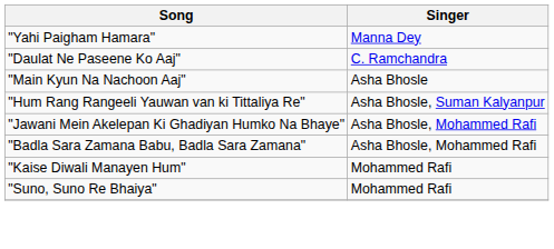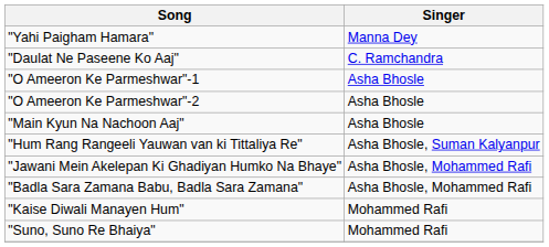 <table class="wikitable">
 <tr>
 <th>Song</th>
 <th>Singer</th>
 </tr>
 <tr>
 <td>"Yahi Paigham Hamara"</td>
 <td><a href='#'>Manna Dey</a></td>
 </tr>
 <tr>
 <td>"Daulat Ne Paseene Ko Aaj"</td>
 <td><a href='#'>C. Ramchandra</a></td>
+</tr>
+<tr>
+<td>"O Ameeron Ke Parmeshwar"-1</td>
+<td><a href='#'>Asha Bhosle</a></td>
+</tr>
+<tr>
+<td>"O Ameeron Ke Parmeshwar"-2</td>
+<td>Asha Bhosle</td>
 </tr>
 <tr>
 <td>"Main Kyun Na Nachoon Aaj"</td>
 <td>Asha Bhosle</td>
 </tr>
 <tr>
 <td>"Hum Rang Rangeeli Yauwan van ki Tittaliya Re"</td>
 <td>Asha Bhosle, <a href='#'>Suman Kalyanpur</a></td>
 </tr>
 <tr>
 <td>"Jawani Mein Akelepan Ki Ghadiyan Humko Na Bhaye"</td>
 <td>Asha Bhosle, <a href='#'>Mohammed Rafi</a></td>
 </tr>
 <tr>
 <td>"Badla Sara Zamana Babu, Badla Sara Zamana"</td>
 <td>Asha Bhosle, Mohammed Rafi</td>
 </tr>
 <tr>
 <td>"Kaise Diwali Manayen Hum"</td>
 <td>Mohammed Rafi</td>
 </tr>
 <tr>
 <td>"Suno, Suno Re Bhaiya"</td>
 <td>Mohammed Rafi</td>
 </tr>
 <tr>
 </tr>
 </table>
